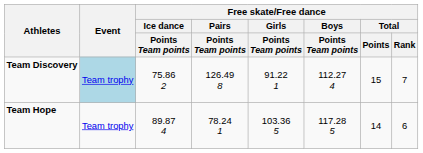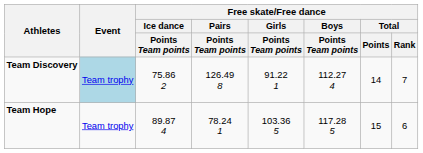 <table class="wikitable" style="font-size:90%">
 <tr>
 <th rowspan=3>Athletes</th>
 <th rowspan=3>Event</th>
 <th colspan=6>Free skate/Free dance</th>
 </tr>
 <tr style="font-size:95%">
 <th>Ice dance</th>
 <th>Pairs</th>
 <th>Girls</th>
 <th>Boys</th>
 <th colspan=2>Total</th>
 </tr>
 <tr style="font-size:95%">
 <th>Points<br><em>Team points</em></th>
 <th>Points<br><em>Team points</em></th>
 <th>Points<br><em>Team points</em></th>
 <th>Points<br><em>Team points</em></th>
 <th>Points</th>
 <th>Rank</th>
 </tr>
 <tr align=center>
 <td align=left><strong>Team Discovery</strong><br><br><br><br></td>
 <td align=left style="background: lightblue;"><a href='#'>Team trophy</a></td>
 <td>75.86<br><em>2</em></td>
 <td>126.49<br><em>8</em></td>
 <td>91.22<br><em>1</em></td>
 <td>112.27<br><em>4</em></td>
-<td>15</td>
+<td>14</td>
 <td>7</td>
 </tr>
 <tr align=center>
 <td align=left><strong>Team Hope</strong><br><br><br><br></td>
 <td align=left><a href='#'>Team trophy</a></td>
 <td>89.87<br><em>4</em></td>
 <td>78.24<br><em>1</em></td>
 <td>103.36<br><em>5</em></td>
 <td>117.28<br><em>5</em></td>
-<td>14</td>
+<td>15</td>
 <td>6</td>
 </tr>
 </table>
